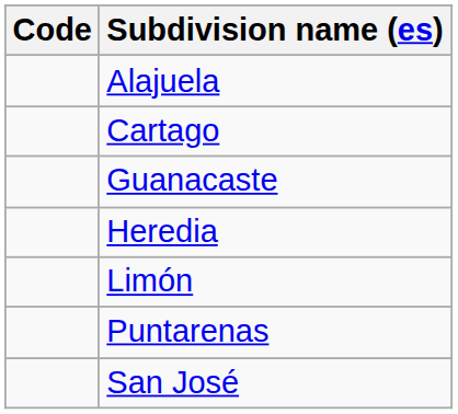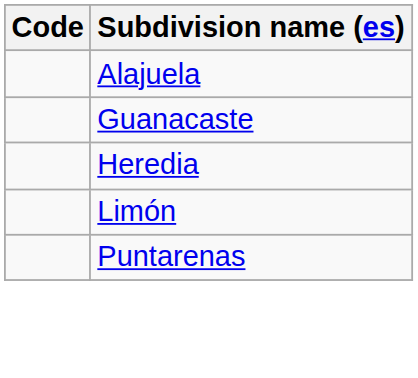 <table class="wikitable sortable">
 <tr>
 <th>Code</th>
 <th>Subdivision name (<a href='#'>es</a>)</th>
 </tr>
 <tr>
 <td></td>
 <td><a href='#'>Alajuela</a></td>
-</tr>
-<tr>
-<td></td>
-<td><a href='#'>Cartago</a></td>
 </tr>
 <tr>
 <td></td>
 <td><a href='#'>Guanacaste</a></td>
 </tr>
 <tr>
 <td></td>
 <td><a href='#'>Heredia</a></td>
 </tr>
 <tr>
 <td></td>
 <td><a href='#'>Limón</a></td>
 </tr>
 <tr>
 <td></td>
 <td><a href='#'>Puntarenas</a></td>
 </tr>
-<tr>
-<td></td>
-<td><a href='#'>San José</a></td>
-</tr>
 </table>
